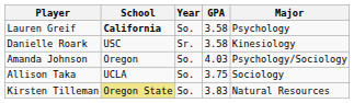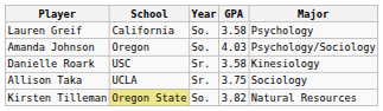 <table class="wikitable">
 <tr>
 <th>Player</th>
 <th>School</th>
 <th>Year</th>
 <th>GPA</th>
 <th>Major</th>
 </tr>
 <tr>
 <td>Lauren Greif</td>
-<td><strong>California</strong></td>
+<td>California</td>
 <td>So.</td>
 <td>3.58</td>
 <td>Psychology</td>
+</tr>
+<tr>
+<td>Amanda Johnson</td>
+<td>Oregon</td>
+<td>So.</td>
+<td>4.03</td>
+<td>Psychology/Sociology</td>
 </tr>
 <tr>
 <td>Danielle Roark</td>
 <td>USC</td>
 <td>Sr.</td>
 <td>3.58</td>
 <td>Kinesiology</td>
 </tr>
 <tr>
-<td>Amanda Johnson</td>
-<td>Oregon</td>
-<td>So.</td>
-<td>4.03</td>
-<td>Psychology/Sociology</td>
-</tr>
-<tr>
 <td>Allison Taka</td>
 <td>UCLA</td>
-<td>So.</td>
+<td>Sr.</td>
 <td>3.75</td>
 <td>Sociology</td>
 </tr>
 <tr>
 <td>Kirsten Tilleman</td>
 <td style="background: khaki;">Oregon State</td>
 <td>So.</td>
-<td>3.83</td>
+<td>3.82</td>
 <td>Natural Resources</td>
 </tr>
 </table>
